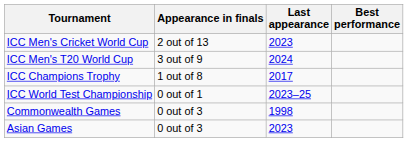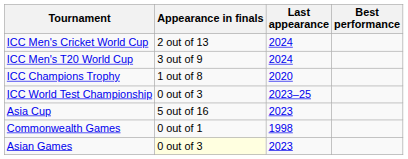 <table class="wikitable sortable" style="text-align:left;">
 <tr>
 <th>Tournament</th>
 <th data-sort-type="number">Appearance in finals</th>
 <th>Last<br>appearance</th>
 <th>Best<br>performance</th>
 </tr>
 <tr>
 <td><a href='#'>ICC Men's Cricket World Cup</a></td>
 <td>2 out of 13</td>
-<td><a href='#'>2023</a></td>
+<td><a href='#'>2024</a></td>
 <td></td>
 </tr>
 <tr>
 <td><a href='#'>ICC Men's T20 World Cup</a></td>
 <td>3 out of 9</td>
 <td><a href='#'>2024</a></td>
 <td></td>
 </tr>
 <tr>
 <td><a href='#'>ICC Champions Trophy</a></td>
 <td>1 out of 8</td>
-<td><a href='#'>2017</a></td>
+<td><a href='#'>2020</a></td>
 <td></td>
 </tr>
 <tr>
 <td><a href='#'>ICC World Test Championship</a></td>
-<td>0 out of 1</td>
+<td>0 out of 3</td>
 <td><a href='#'>2023–25</a></td>
 <td></td>
 </tr>
 <tr>
+<td><a href='#'>Asia Cup</a></td>
+<td>5 out of 16</td>
+<td><a href='#'>2023</a></td>
+<td></td>
+</tr>
+<tr>
 <td><a href='#'>Commonwealth Games</a></td>
-<td>0 out of 3</td>
+<td>0 out of 1</td>
 <td><a href='#'>1998</a></td>
 <td></td>
 </tr>
 <tr>
 <td><a href='#'>Asian Games</a></td>
-<td>0 out of 3</td>
+<td style="background: lightyellow;">0 out of 3</td>
 <td><a href='#'>2023</a></td>
 <td></td>
 </tr>
 </table>
